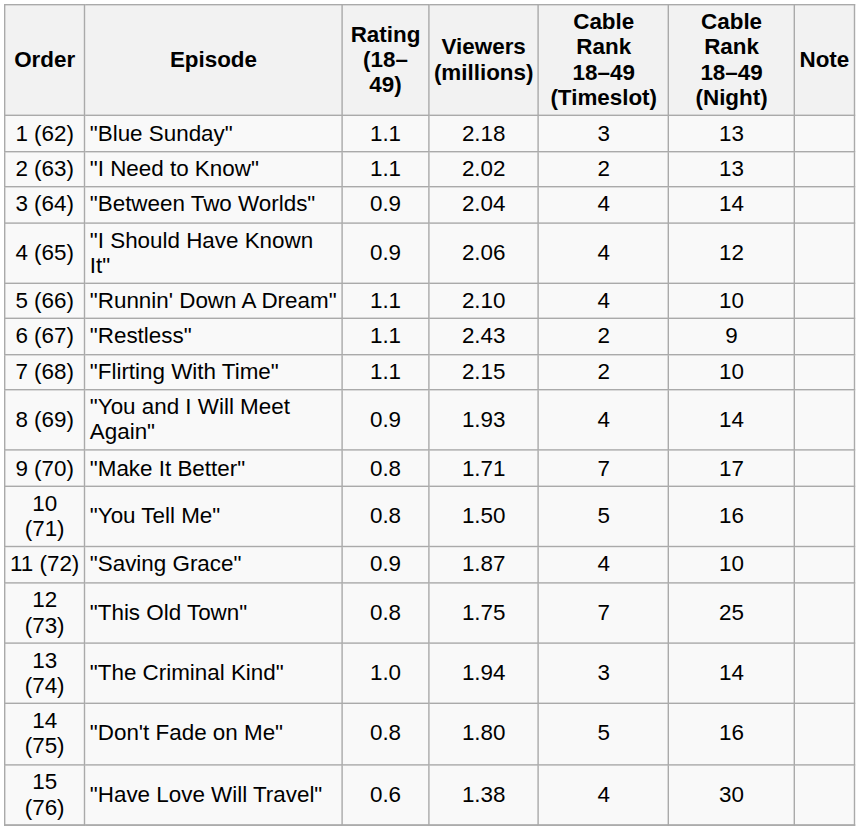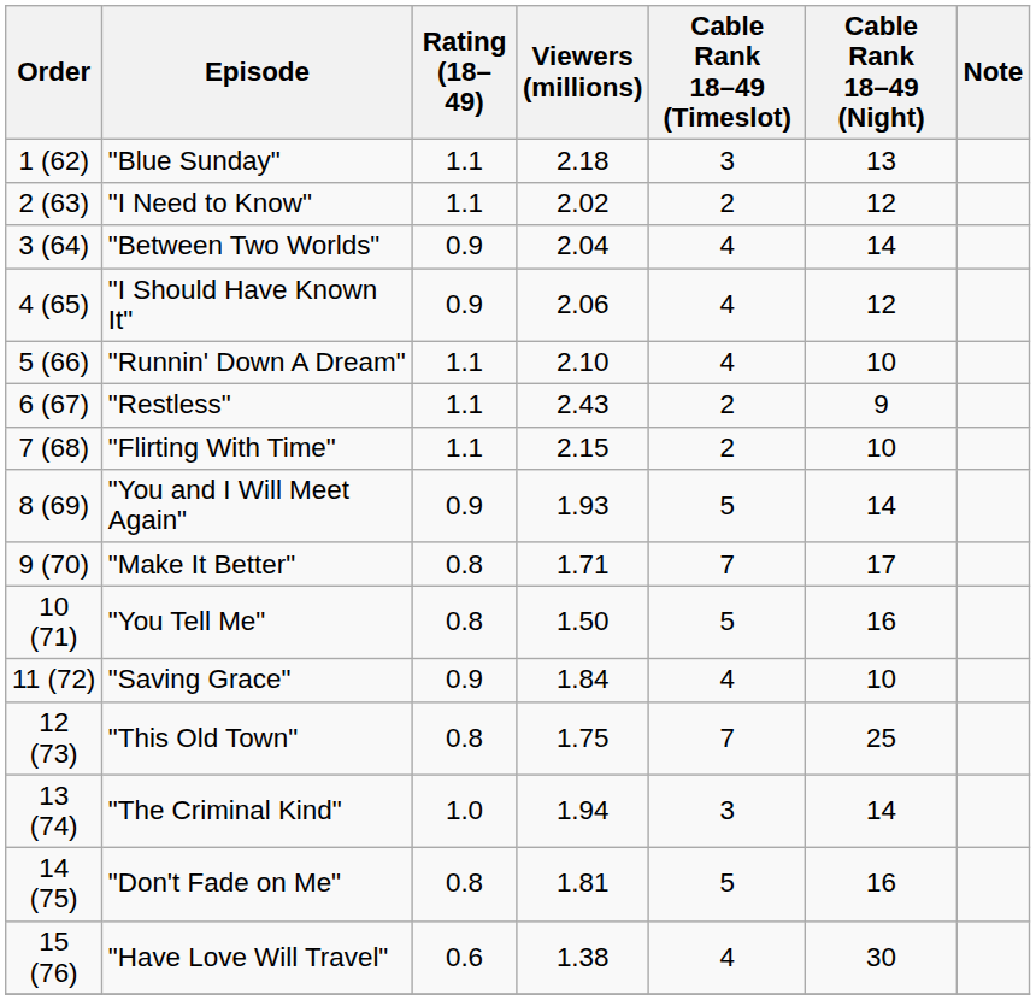 <table class="wikitable sortable" style="text-align:center">
 <tr>
 <th>Order</th>
 <th>Episode</th>
 <th>Rating<br>(18–49)</th>
 <th>Viewers<br>(millions)</th>
 <th>Cable Rank<br>18–49<br>(Timeslot)</th>
 <th>Cable Rank<br>18–49<br>(Night)</th>
 <th>Note</th>
 </tr>
 <tr>
 <td>1 (62)</td>
 <td style="text-align: left">"Blue Sunday"</td>
 <td>1.1</td>
 <td>2.18</td>
 <td>3</td>
 <td>13</td>
 <td></td>
 </tr>
 <tr>
 <td>2 (63)</td>
 <td style="text-align: left">"I Need to Know"</td>
 <td>1.1</td>
 <td>2.02</td>
 <td>2</td>
-<td>13</td>
+<td>12</td>
 <td></td>
 </tr>
 <tr>
 <td>3 (64)</td>
 <td style="text-align: left">"Between Two Worlds"</td>
 <td>0.9</td>
 <td>2.04</td>
 <td>4</td>
 <td>14</td>
 <td></td>
 </tr>
 <tr>
 <td>4 (65)</td>
 <td style="text-align: left">"I Should Have Known It"</td>
 <td>0.9</td>
 <td>2.06</td>
 <td>4</td>
 <td>12</td>
 <td></td>
 </tr>
 <tr>
 <td>5 (66)</td>
 <td style="text-align: left">"Runnin' Down A Dream"</td>
 <td>1.1</td>
 <td>2.10</td>
 <td>4</td>
 <td>10</td>
 <td></td>
 </tr>
 <tr>
 <td>6 (67)</td>
 <td style="text-align: left">"Restless"</td>
 <td>1.1</td>
 <td>2.43</td>
 <td>2</td>
 <td>9</td>
 <td></td>
 </tr>
 <tr>
 <td>7 (68)</td>
 <td style="text-align: left">"Flirting With Time"</td>
 <td>1.1</td>
 <td>2.15</td>
 <td>2</td>
 <td>10</td>
 <td></td>
 </tr>
 <tr>
 <td>8 (69)</td>
 <td style="text-align: left">"You and I Will Meet Again"</td>
 <td>0.9</td>
 <td>1.93</td>
-<td>4</td>
+<td>5</td>
 <td>14</td>
 <td></td>
 </tr>
 <tr>
 <td>9 (70)</td>
 <td style="text-align: left">"Make It Better"</td>
 <td>0.8</td>
 <td>1.71</td>
 <td>7</td>
 <td>17</td>
 <td></td>
 </tr>
 <tr>
 <td>10 (71)</td>
 <td style="text-align: left">"You Tell Me"</td>
 <td>0.8</td>
 <td>1.50</td>
 <td>5</td>
 <td>16</td>
 <td></td>
 </tr>
 <tr>
 <td>11 (72)</td>
 <td style="text-align: left">"Saving Grace"</td>
 <td>0.9</td>
-<td>1.87</td>
+<td>1.84</td>
 <td>4</td>
 <td>10</td>
 <td></td>
 </tr>
 <tr>
 <td>12 (73)</td>
 <td style="text-align: left">"This Old Town"</td>
 <td>0.8</td>
 <td>1.75</td>
 <td>7</td>
 <td>25</td>
 <td></td>
 </tr>
 <tr>
 <td>13 (74)</td>
 <td style="text-align: left">"The Criminal Kind"</td>
 <td>1.0</td>
 <td>1.94</td>
 <td>3</td>
 <td>14</td>
 <td></td>
 </tr>
 <tr>
 <td>14 (75)</td>
 <td style="text-align: left">"Don't Fade on Me"</td>
 <td>0.8</td>
-<td>1.80</td>
+<td>1.81</td>
 <td>5</td>
 <td>16</td>
 <td></td>
 </tr>
 <tr>
 <td>15 (76)</td>
 <td style="text-align: left">"Have Love Will Travel"</td>
 <td>0.6</td>
 <td>1.38</td>
 <td>4</td>
 <td>30</td>
 <td></td>
 </tr>
 <tr>
 </tr>
 </table>
